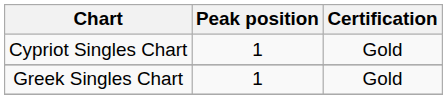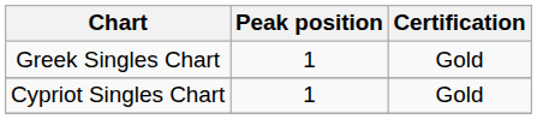 <table class="wikitable">
 <tr>
 <th align="left">Chart</th>
 <th align="left">Peak position</th>
 <th align="left">Certification</th>
+</tr>
+<tr>
+<td align="center">Greek Singles Chart</td>
+<td align="center">1</td>
+<td align="center">Gold</td>
+</tr>
+<tr>
 </tr>
 <tr>
 <td align="center">Cypriot Singles Chart</td>
 <td align="center">1</td>
 <td align="center">Gold</td>
 </tr>
 <tr>
 </tr>
-<tr>
-<td align="center">Greek Singles Chart</td>
-<td align="center">1</td>
-<td align="center">Gold</td>
-</tr>
-<tr>
-</tr>
 </table>
